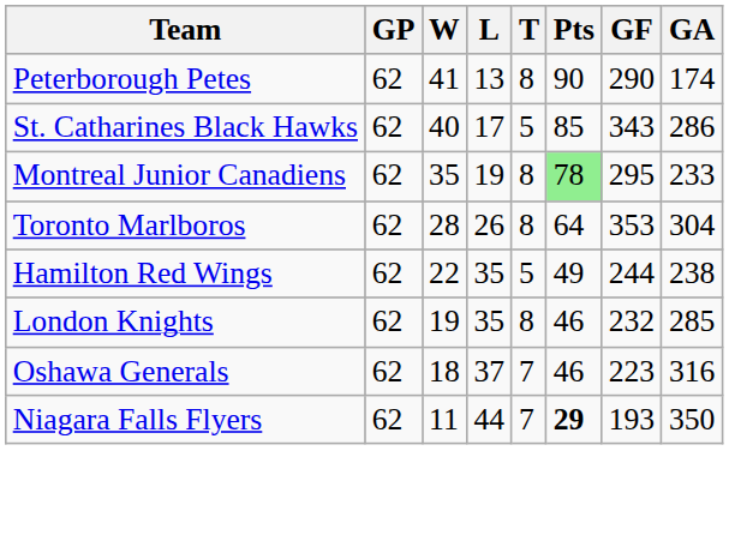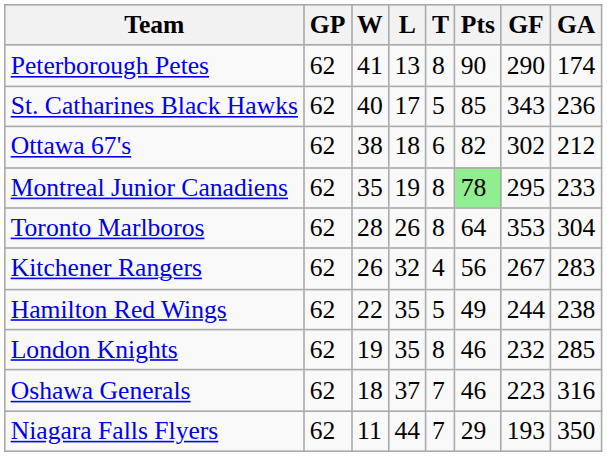 <table class="wikitable">
 <tr>
 <th>Team</th>
 <th>GP</th>
 <th>W</th>
 <th>L</th>
 <th>T</th>
 <th>Pts</th>
 <th>GF</th>
 <th>GA</th>
 </tr>
 <tr>
 <td><a href='#'>Peterborough Petes</a></td>
 <td>62</td>
 <td>41</td>
 <td>13</td>
 <td>8</td>
 <td>90</td>
 <td>290</td>
 <td>174</td>
 </tr>
 <tr>
 <td><a href='#'>St. Catharines Black Hawks</a></td>
 <td>62</td>
 <td>40</td>
 <td>17</td>
 <td>5</td>
 <td>85</td>
 <td>343</td>
-<td>286</td>
+<td>236</td>
+</tr>
+<tr>
+<td><a href='#'>Ottawa 67's</a></td>
+<td>62</td>
+<td>38</td>
+<td>18</td>
+<td>6</td>
+<td>82</td>
+<td>302</td>
+<td>212</td>
 </tr>
 <tr>
 <td><a href='#'>Montreal Junior Canadiens</a></td>
 <td>62</td>
 <td>35</td>
 <td>19</td>
 <td>8</td>
 <td style="background: lightgreen;">78</td>
 <td>295</td>
 <td>233</td>
 </tr>
 <tr>
 <td><a href='#'>Toronto Marlboros</a></td>
 <td>62</td>
 <td>28</td>
 <td>26</td>
 <td>8</td>
 <td>64</td>
 <td>353</td>
 <td>304</td>
+</tr>
+<tr>
+<td><a href='#'>Kitchener Rangers</a></td>
+<td>62</td>
+<td>26</td>
+<td>32</td>
+<td>4</td>
+<td>56</td>
+<td>267</td>
+<td>283</td>
 </tr>
 <tr>
 <td><a href='#'>Hamilton Red Wings</a></td>
 <td>62</td>
 <td>22</td>
 <td>35</td>
 <td>5</td>
 <td>49</td>
 <td>244</td>
 <td>238</td>
 </tr>
 <tr>
 <td><a href='#'>London Knights</a></td>
 <td>62</td>
 <td>19</td>
 <td>35</td>
 <td>8</td>
 <td>46</td>
 <td>232</td>
 <td>285</td>
 </tr>
 <tr>
 <td><a href='#'>Oshawa Generals</a></td>
 <td>62</td>
 <td>18</td>
 <td>37</td>
 <td>7</td>
 <td>46</td>
 <td>223</td>
 <td>316</td>
 </tr>
 <tr>
 <td><a href='#'>Niagara Falls Flyers</a></td>
 <td>62</td>
 <td>11</td>
 <td>44</td>
 <td>7</td>
-<td><strong>29</strong></td>
+<td>29</td>
 <td>193</td>
 <td>350</td>
 </tr>
 </table>
